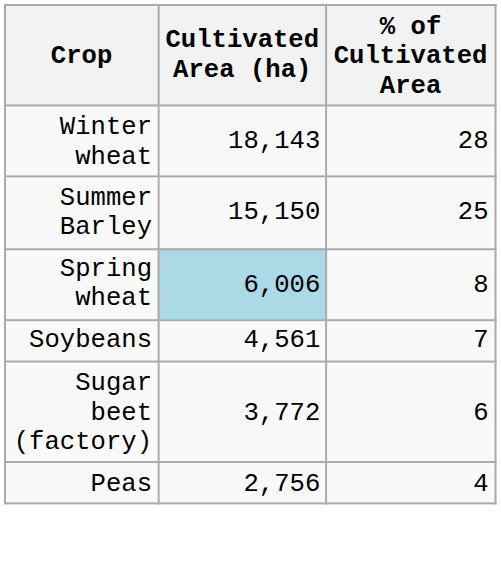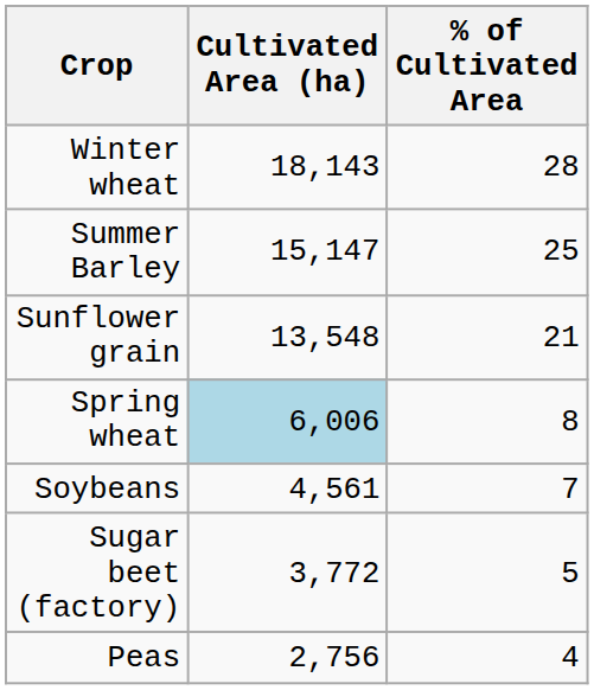 <table class="wikitable" style="width: 40%; text-align:right">
 <tr>
 <th>Crop</th>
 <th>Cultivated Area (ha)</th>
 <th>% of Cultivated Area</th>
 </tr>
 <tr>
 <td>Winter wheat</td>
 <td>18,143</td>
 <td>28</td>
 </tr>
 <tr>
 <td>Summer Barley</td>
-<td>15,150</td>
+<td>15,147</td>
 <td>25</td>
+</tr>
+<tr>
+<td>Sunflower grain</td>
+<td>13,548</td>
+<td>21</td>
 </tr>
 <tr>
 <td>Spring wheat</td>
 <td style="background: lightblue;">6,006</td>
 <td>8</td>
 </tr>
 <tr>
 <td>Soybeans</td>
 <td>4,561</td>
 <td>7</td>
 </tr>
 <tr>
 <td>Sugar beet (factory)</td>
 <td>3,772</td>
-<td>6</td>
+<td>5</td>
 </tr>
 <tr>
 <td>Peas</td>
 <td>2,756</td>
 <td>4</td>
 </tr>
 </table>
